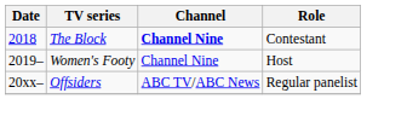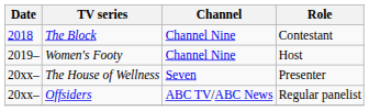 <table class="wikitable collapsible">
 <tr>
 <th>Date</th>
 <th>TV series</th>
 <th>Channel</th>
 <th>Role</th>
 </tr>
 <tr>
 <td><a href='#'>2018</a></td>
 <td><em><a href='#'>The Block</a></em></td>
-<td><strong><a href='#'>Channel Nine</a></strong></td>
+<td><a href='#'>Channel Nine</a></td>
 <td>Contestant</td>
 </tr>
 <tr>
 <td>2019–</td>
 <td><em>Women's Footy</em></td>
 <td><a href='#'>Channel Nine</a></td>
 <td>Host</td>
 </tr>
 <tr>
 <td>20xx–</td>
+<td><em>The House of Wellness</em></td>
+<td><a href='#'>Seven</a></td>
+<td>Presenter</td>
+</tr>
+<tr>
+<td>20xx–</td>
 <td><em><a href='#'>Offsiders</a></em></td>
 <td><a href='#'>ABC TV</a>/<a href='#'>ABC News</a></td>
 <td>Regular panelist</td>
 </tr>
 <tr>
 </tr>
 </table>
